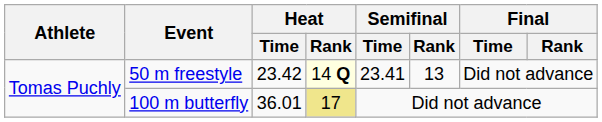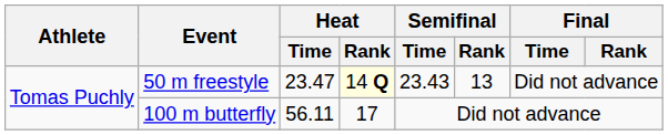 <table class=wikitable style="font-size:90%">
 <tr>
 <th rowspan=2>Athlete</th>
 <th rowspan=2>Event</th>
 <th colspan="2">Heat</th>
 <th colspan="2">Semifinal</th>
 <th colspan="2">Final</th>
 </tr>
 <tr style="font-size:95%">
 <th>Time</th>
 <th>Rank</th>
 <th>Time</th>
 <th>Rank</th>
 <th>Time</th>
 <th>Rank</th>
 </tr>
 <tr align=center>
 <td align=left rowspan=2><a href='#'>Tomas Puchly</a></td>
 <td align=left><a href='#'>50 m freestyle</a></td>
-<td>23.42</td>
+<td>23.47</td>
 <td style="background: lightyellow;">14 <strong>Q</strong></td>
-<td>23.41</td>
+<td>23.43</td>
 <td>13</td>
 <td colspan=2>Did not advance</td>
 </tr>
 <tr align=center>
 <td align=left><a href='#'>100 m butterfly</a></td>
-<td>36.01</td>
-<td style="background: khaki;">17</td>
+<td>56.11</td>
+<td>17</td>
 <td colspan=4>Did not advance</td>
 </tr>
 </table>
